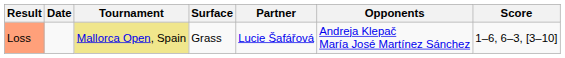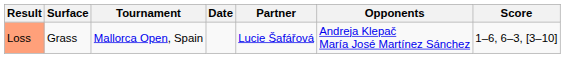 <table class="sortable wikitable">
 <tr>
 <th>Result</th>
+<th>Surface</th>
+<th>Tournament</th>
 <th>Date</th>
-<th>Tournament</th>
-<th>Surface</th>
 <th>Partner</th>
 <th>Opponents</th>
 <th class="unsortable">Score</th>
 </tr>
 <tr>
 <td bgcolor=FFA07A>Loss</td>
+<td>Grass</td>
+<td><a href='#'>Mallorca Open</a>, Spain</td>
 <td><a href='#'></a></td>
-<td style="background: khaki;"><a href='#'>Mallorca Open</a>, Spain</td>
-<td>Grass</td>
 <td> <a href='#'>Lucie Šafářová</a></td>
 <td> <a href='#'>Andreja Klepač</a> <br>  <a href='#'>María José Martínez Sánchez</a></td>
 <td>1–6, 6–3, [3–10]</td>
 </tr>
 </table>
